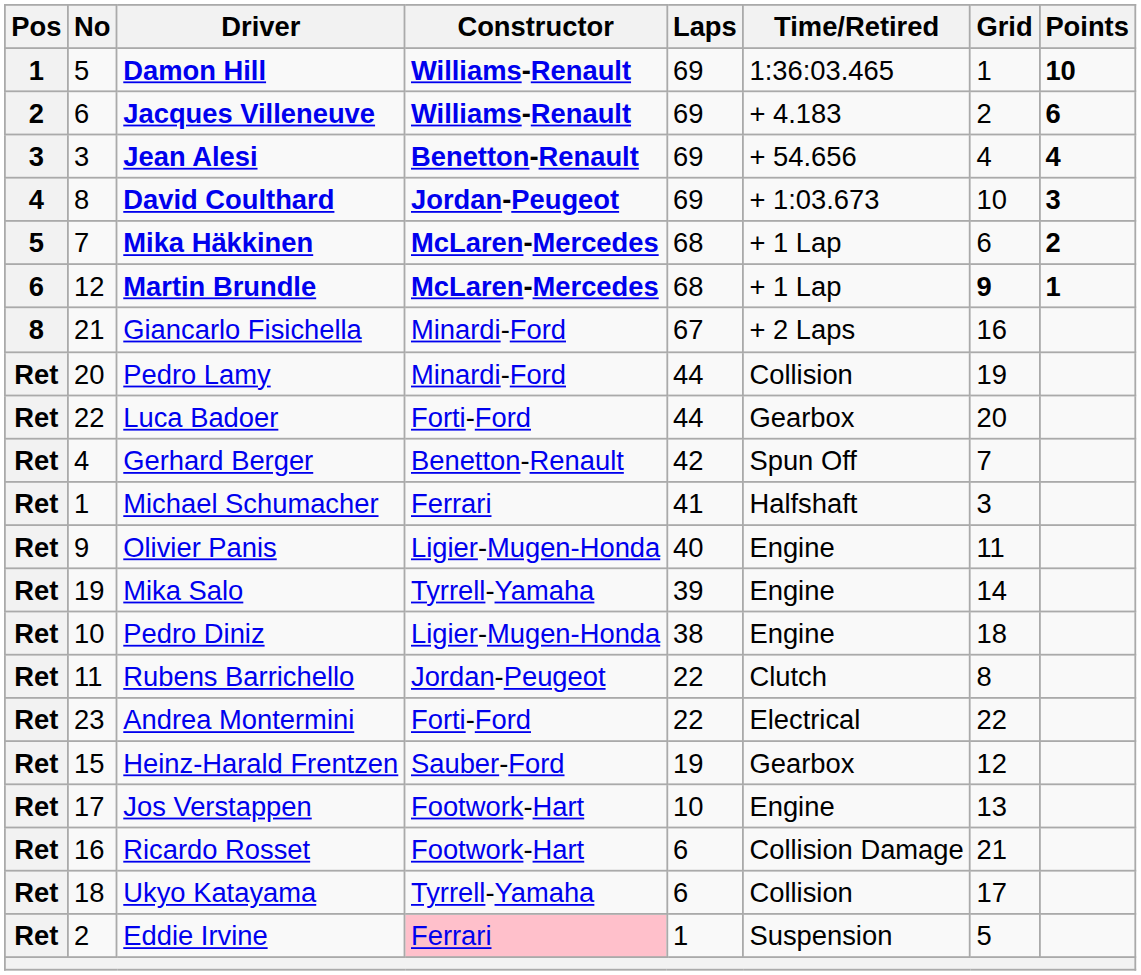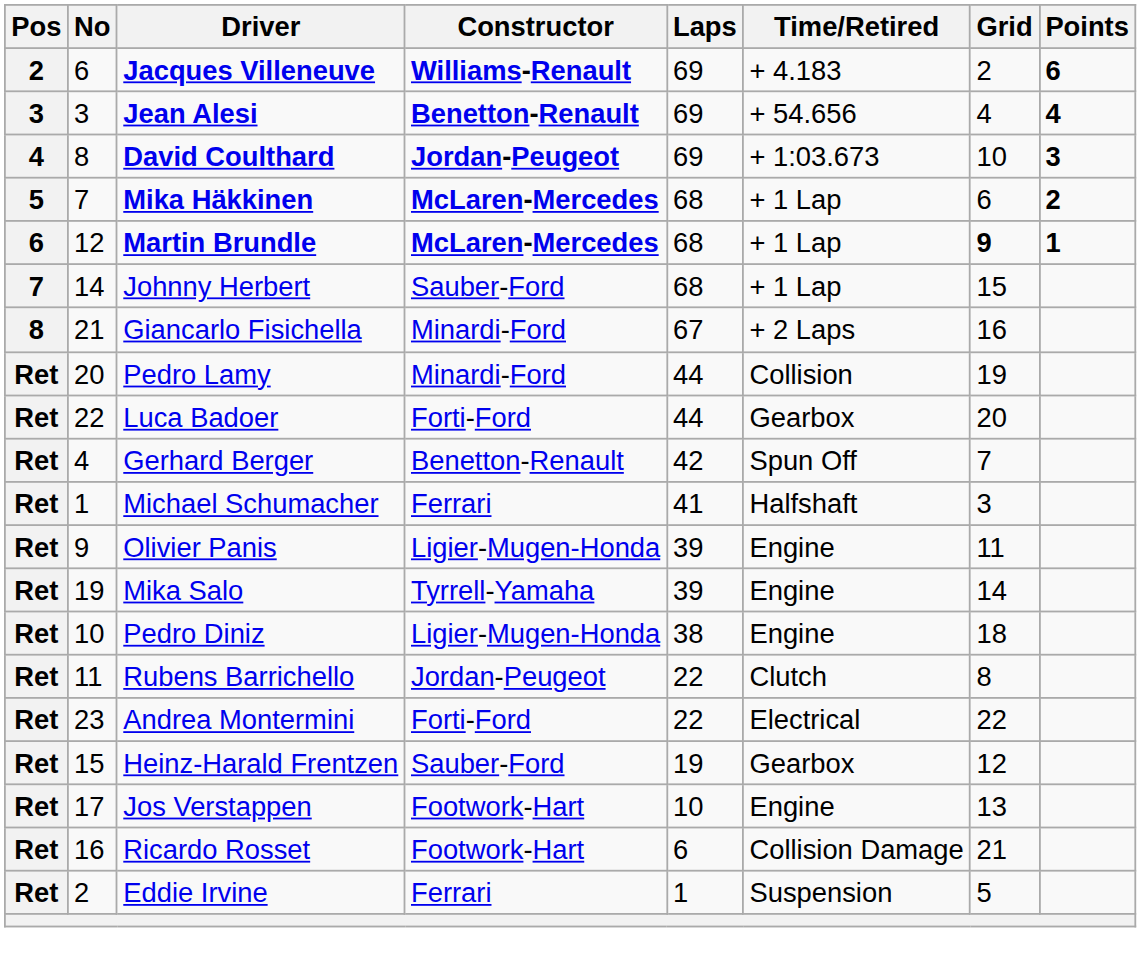 <table class="wikitable" style="font-size: 95%;">
 <tr>
 <th>Pos</th>
 <th>No</th>
 <th>Driver</th>
 <th>Constructor</th>
 <th>Laps</th>
 <th>Time/Retired</th>
 <th>Grid</th>
 <th>Points</th>
-</tr>
-<tr>
-<th>1</th>
-<td>5</td>
-<td> <strong><a href='#'>Damon Hill</a></strong></td>
-<td><strong><a href='#'>Williams</a>-<a href='#'>Renault</a></strong></td>
-<td>69</td>
-<td>1:36:03.465</td>
-<td>1</td>
-<td><strong>10</strong></td>
 </tr>
 <tr>
 <th>2</th>
 <td>6</td>
 <td> <strong><a href='#'>Jacques Villeneuve</a></strong></td>
 <td><strong><a href='#'>Williams</a>-<a href='#'>Renault</a></strong></td>
 <td>69</td>
 <td>+ 4.183</td>
 <td>2</td>
 <td><strong>6</strong></td>
 </tr>
 <tr>
 <th>3</th>
 <td>3</td>
 <td> <strong><a href='#'>Jean Alesi</a></strong></td>
 <td><strong><a href='#'>Benetton</a>-<a href='#'>Renault</a></strong></td>
 <td>69</td>
 <td>+ 54.656</td>
 <td>4</td>
 <td><strong>4</strong></td>
 </tr>
 <tr>
 <th>4</th>
 <td>8</td>
 <td> <strong><a href='#'>David Coulthard</a></strong></td>
 <td><strong><a href='#'>Jordan</a>-<a href='#'>Peugeot</a></strong></td>
 <td>69</td>
 <td>+ 1:03.673</td>
 <td>10</td>
 <td><strong>3</strong></td>
 </tr>
 <tr>
 <th>5</th>
 <td>7</td>
 <td> <strong><a href='#'>Mika Häkkinen</a></strong></td>
 <td><strong><a href='#'>McLaren</a>-<a href='#'>Mercedes</a></strong></td>
 <td>68</td>
 <td>+ 1 Lap</td>
 <td>6</td>
 <td><strong>2</strong></td>
 </tr>
 <tr>
 <th>6</th>
 <td>12</td>
 <td> <strong><a href='#'>Martin Brundle</a></strong></td>
 <td><strong><a href='#'>McLaren</a>-<a href='#'>Mercedes</a></strong></td>
 <td>68</td>
 <td>+ 1 Lap</td>
 <td><strong>9</strong></td>
 <td><strong>1</strong></td>
+</tr>
+<tr>
+<th>7</th>
+<td>14</td>
+<td> <a href='#'>Johnny Herbert</a></td>
+<td><a href='#'>Sauber</a>-<a href='#'>Ford</a></td>
+<td>68</td>
+<td>+ 1 Lap</td>
+<td>15</td>
+<td> </td>
 </tr>
 <tr>
 <th>8</th>
 <td>21</td>
 <td> <a href='#'>Giancarlo Fisichella</a></td>
 <td><a href='#'>Minardi</a>-<a href='#'>Ford</a></td>
 <td>67</td>
 <td>+ 2 Laps</td>
 <td>16</td>
 <td> </td>
 </tr>
 <tr>
 <th>Ret</th>
 <td>20</td>
 <td> <a href='#'>Pedro Lamy</a></td>
 <td><a href='#'>Minardi</a>-<a href='#'>Ford</a></td>
 <td>44</td>
 <td>Collision</td>
 <td>19</td>
 <td> </td>
 </tr>
 <tr>
 <th>Ret</th>
 <td>22</td>
 <td> <a href='#'>Luca Badoer</a></td>
 <td><a href='#'>Forti</a>-<a href='#'>Ford</a></td>
 <td>44</td>
 <td>Gearbox</td>
 <td>20</td>
 <td> </td>
 </tr>
 <tr>
 <th>Ret</th>
 <td>4</td>
 <td> <a href='#'>Gerhard Berger</a></td>
 <td><a href='#'>Benetton</a>-<a href='#'>Renault</a></td>
 <td>42</td>
 <td>Spun Off</td>
 <td>7</td>
 <td> </td>
 </tr>
 <tr>
 <th>Ret</th>
 <td>1</td>
 <td> <a href='#'>Michael Schumacher</a></td>
 <td><a href='#'>Ferrari</a></td>
 <td>41</td>
 <td>Halfshaft</td>
 <td>3</td>
 <td> </td>
 </tr>
 <tr>
 <th>Ret</th>
 <td>9</td>
 <td> <a href='#'>Olivier Panis</a></td>
 <td><a href='#'>Ligier</a>-<a href='#'>Mugen-Honda</a></td>
-<td>40</td>
+<td>39</td>
 <td>Engine</td>
 <td>11</td>
 <td> </td>
 </tr>
 <tr>
 <th>Ret</th>
 <td>19</td>
 <td> <a href='#'>Mika Salo</a></td>
 <td><a href='#'>Tyrrell</a>-<a href='#'>Yamaha</a></td>
 <td>39</td>
 <td>Engine</td>
 <td>14</td>
 <td> </td>
 </tr>
 <tr>
 <th>Ret</th>
 <td>10</td>
 <td> <a href='#'>Pedro Diniz</a></td>
 <td><a href='#'>Ligier</a>-<a href='#'>Mugen-Honda</a></td>
 <td>38</td>
 <td>Engine</td>
 <td>18</td>
 <td> </td>
 </tr>
 <tr>
 <th>Ret</th>
 <td>11</td>
 <td> <a href='#'>Rubens Barrichello</a></td>
 <td><a href='#'>Jordan</a>-<a href='#'>Peugeot</a></td>
 <td>22</td>
 <td>Clutch</td>
 <td>8</td>
 <td> </td>
 </tr>
 <tr>
 <th>Ret</th>
 <td>23</td>
 <td> <a href='#'>Andrea Montermini</a></td>
 <td><a href='#'>Forti</a>-<a href='#'>Ford</a></td>
 <td>22</td>
 <td>Electrical</td>
 <td>22</td>
 <td> </td>
 </tr>
 <tr>
 <th>Ret</th>
 <td>15</td>
 <td> <a href='#'>Heinz-Harald Frentzen</a></td>
 <td><a href='#'>Sauber</a>-<a href='#'>Ford</a></td>
 <td>19</td>
 <td>Gearbox</td>
 <td>12</td>
 <td> </td>
 </tr>
 <tr>
 <th>Ret</th>
 <td>17</td>
 <td> <a href='#'>Jos Verstappen</a></td>
 <td><a href='#'>Footwork</a>-<a href='#'>Hart</a></td>
 <td>10</td>
 <td>Engine</td>
 <td>13</td>
 <td> </td>
 </tr>
 <tr>
 <th>Ret</th>
 <td>16</td>
 <td> <a href='#'>Ricardo Rosset</a></td>
 <td><a href='#'>Footwork</a>-<a href='#'>Hart</a></td>
 <td>6</td>
 <td>Collision Damage</td>
 <td>21</td>
 <td> </td>
 </tr>
 <tr>
 <th>Ret</th>
-<td>18</td>
-<td> <a href='#'>Ukyo Katayama</a></td>
-<td><a href='#'>Tyrrell</a>-<a href='#'>Yamaha</a></td>
-<td>6</td>
-<td>Collision</td>
-<td>17</td>
-<td> </td>
-</tr>
-<tr>
-<th>Ret</th>
 <td>2</td>
 <td> <a href='#'>Eddie Irvine</a></td>
-<td style="background: pink;"><a href='#'>Ferrari</a></td>
+<td><a href='#'>Ferrari</a></td>
 <td>1</td>
 <td>Suspension</td>
 <td>5</td>
 <td> </td>
 </tr>
 <tr>
 <th colspan="8"></th>
 </tr>
 </table>
